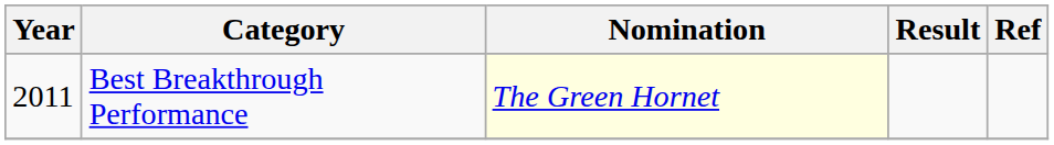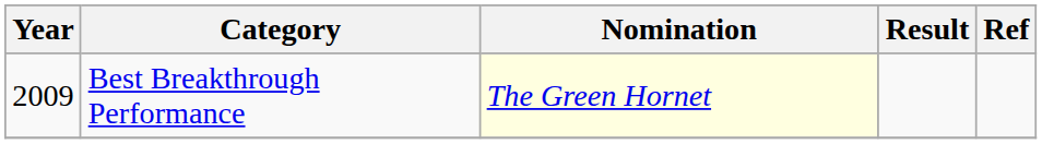 <table class="wikitable">
 <tr>
 <th>Year</th>
 <th width="200">Category</th>
 <th width="200">Nomination</th>
 <th>Result</th>
 <th>Ref</th>
 </tr>
 <tr>
-<td>2011</td>
+<td>2009</td>
 <td><a href='#'>Best Breakthrough Performance</a></td>
 <td style="background: lightyellow;"><em><a href='#'>The Green Hornet</a></em></td>
 <td></td>
 <td align="center"></td>
 </tr>
 <tr>
 </tr>
 </table>
